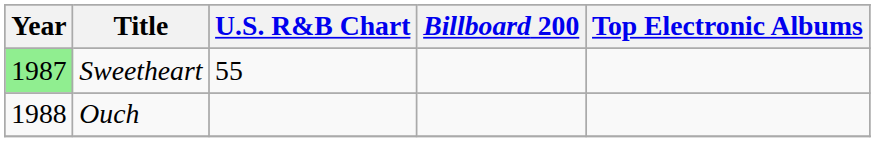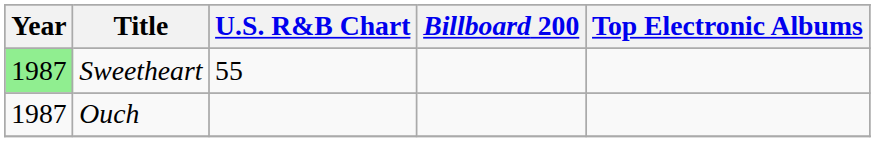 <table class="wikitable">
 <tr>
 <th>Year</th>
 <th>Title</th>
 <th><a href='#'>U.S. R&B Chart</a></th>
 <th><a href='#'><em>Billboard</em> 200</a></th>
 <th><a href='#'>Top Electronic Albums</a></th>
 </tr>
 <tr>
 <td style="background: lightgreen;">1987</td>
 <td><em>Sweetheart</em></td>
 <td>55</td>
 <td></td>
 <td></td>
 </tr>
 <tr>
-<td>1988</td>
+<td>1987</td>
 <td><em>Ouch</em></td>
 <td></td>
 <td></td>
 <td></td>
 </tr>
 <tr>
 </tr>
 </table>
